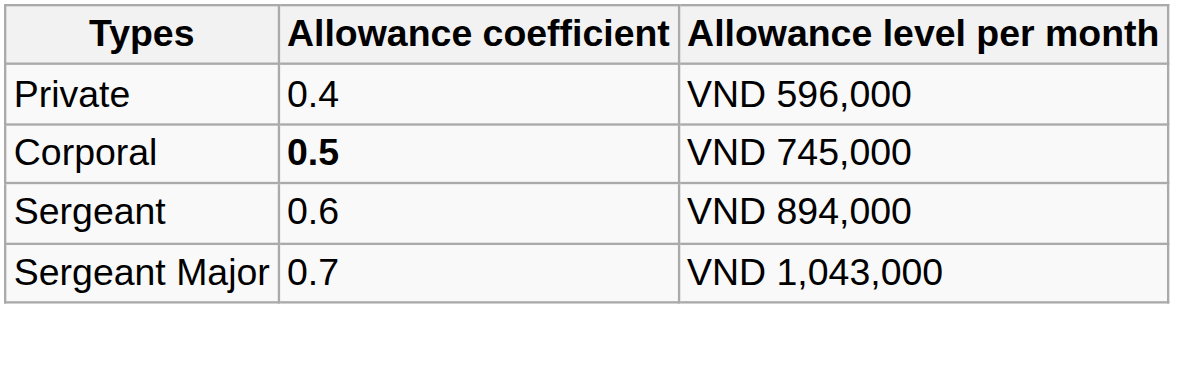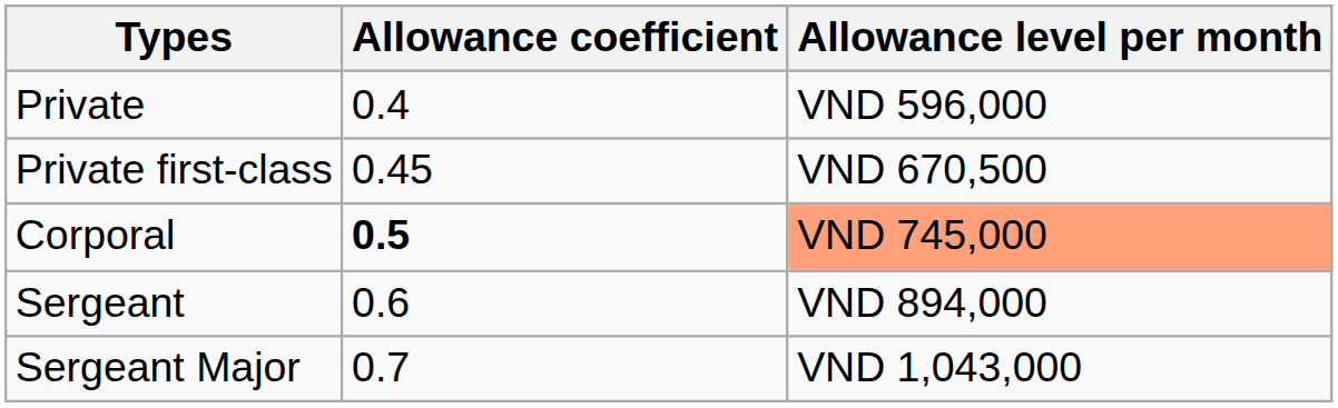 <table class="wikitable">
 <tr>
 <th>Types</th>
 <th>Allowance coefficient</th>
 <th>Allowance level per month</th>
 </tr>
 <tr>
 <td>Private</td>
 <td>0.4</td>
 <td>VND 596,000</td>
 </tr>
 <tr>
+<td>Private first-class</td>
+<td>0.45</td>
+<td>VND 670,500</td>
+</tr>
+<tr>
 <td>Corporal</td>
 <td><strong>0.5</strong></td>
-<td>VND 745,000</td>
+<td style="background: lightsalmon;">VND 745,000</td>
 </tr>
 <tr>
 <td>Sergeant</td>
 <td>0.6</td>
 <td>VND 894,000</td>
 </tr>
 <tr>
 <td>Sergeant Major</td>
 <td>0.7</td>
 <td>VND 1,043,000</td>
 </tr>
 </table>
